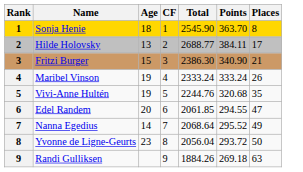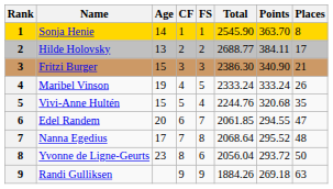 <table class="wikitable">
 <tr>
 <th>Rank</th>
 <th>Name</th>
 <th>Age</th>
 <th>CF</th>
+<th>FS</th>
 <th>Total</th>
 <th>Points</th>
 <th>Places</th>
 </tr>
 <tr bgcolor=gold>
 <td align=center><strong>1</strong></td>
 <td> <a href='#'>Sonja Henie</a></td>
-<td>18</td>
+<td>14</td>
+<td>1</td>
 <td>1</td>
 <td>2545.90</td>
 <td>363.70</td>
 <td>8</td>
 </tr>
 <tr bgcolor=silver>
 <td align=center><strong>2</strong></td>
 <td> <a href='#'>Hilde Holovsky</a></td>
 <td>13</td>
 <td>2</td>
+<td>2</td>
 <td>2688.77</td>
 <td>384.11</td>
 <td>17</td>
 </tr>
 <tr bgcolor=cc9966>
 <td align=center><strong>3</strong></td>
 <td> <a href='#'>Fritzi Burger</a></td>
 <td>15</td>
+<td>3</td>
 <td>3</td>
 <td>2386.30</td>
 <td>340.90</td>
 <td>21</td>
 </tr>
 <tr>
 <th>4</th>
 <td> <a href='#'>Maribel Vinson</a></td>
 <td>19</td>
 <td>4</td>
+<td>5</td>
 <td>2333.24</td>
 <td>333.24</td>
 <td>26</td>
 </tr>
 <tr>
 <th>5</th>
 <td> <a href='#'>Vivi-Anne Hultén</a></td>
-<td>19</td>
+<td>15</td>
 <td>5</td>
+<td>4</td>
 <td>2244.76</td>
 <td>320.68</td>
 <td>35</td>
 </tr>
 <tr>
 <th>6</th>
 <td> <a href='#'>Edel Randem</a></td>
 <td>20</td>
 <td>6</td>
+<td>7</td>
 <td>2061.85</td>
 <td>294.55</td>
 <td>47</td>
 </tr>
 <tr>
 <th>7</th>
 <td> <a href='#'>Nanna Egedius</a></td>
-<td>14</td>
+<td>17</td>
 <td>7</td>
+<td>8</td>
 <td>2068.64</td>
 <td>295.52</td>
-<td>49</td>
+<td>48</td>
 </tr>
 <tr>
 <th>8</th>
 <td> <a href='#'>Yvonne de Ligne-Geurts</a></td>
 <td>23</td>
 <td>8</td>
+<td>6</td>
 <td>2056.04</td>
 <td>293.72</td>
 <td>50</td>
 </tr>
 <tr>
 <th>9</th>
 <td> <a href='#'>Randi Gulliksen</a></td>
 <td></td>
 <td>9</td>
+<td>9</td>
 <td>1884.26</td>
 <td>269.18</td>
 <td>63</td>
 </tr>
 </table>
